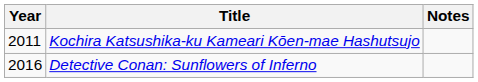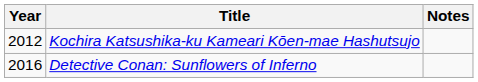 <table class="wikitable">
 <tr>
 <th>Year</th>
 <th>Title</th>
 <th>Notes</th>
 </tr>
 <tr>
-<td>2011</td>
+<td>2012</td>
 <td><em><a href='#'>Kochira Katsushika-ku Kameari Kōen-mae Hashutsujo</a></em></td>
 <td></td>
 </tr>
 <tr>
 <td>2016</td>
 <td><em><a href='#'>Detective Conan: Sunflowers of Inferno</a></em></td>
 <td></td>
 </tr>
 </table>
